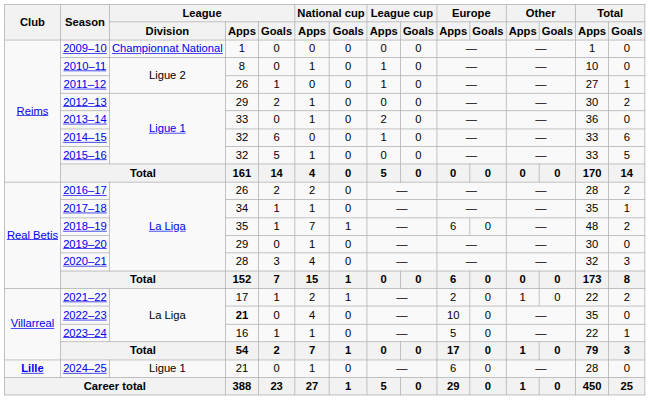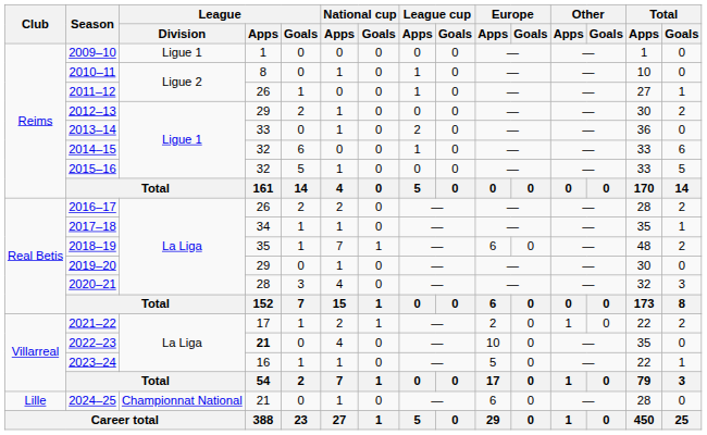 <table class="wikitable" style="text-align:center">
 <tr>
 <th rowspan="2">Club</th>
 <th rowspan="2">Season</th>
 <th colspan="3">League</th>
 <th colspan="2">National cup</th>
 <th colspan="2">League cup</th>
 <th colspan="2">Europe</th>
 <th colspan="2">Other</th>
 <th colspan="2">Total</th>
 </tr>
 <tr>
 <th>Division</th>
 <th>Apps</th>
 <th>Goals</th>
 <th>Apps</th>
 <th>Goals</th>
 <th>Apps</th>
 <th>Goals</th>
 <th>Apps</th>
 <th>Goals</th>
 <th>Apps</th>
 <th>Goals</th>
 <th>Apps</th>
 <th>Goals</th>
 </tr>
 <tr>
 <td rowspan="8"><a href='#'>Reims</a></td>
 <td><a href='#'>2009–10</a></td>
-<td><a href='#'>Championnat National</a></td>
+<td>Ligue 1</td>
 <td>1</td>
 <td>0</td>
 <td>0</td>
 <td>0</td>
 <td>0</td>
 <td>0</td>
 <td colspan="2">—</td>
 <td colspan="2">—</td>
 <td>1</td>
 <td>0</td>
 </tr>
 <tr>
 <td><a href='#'>2010–11</a></td>
 <td rowspan="2">Ligue 2</td>
 <td>8</td>
 <td>0</td>
 <td>1</td>
 <td>0</td>
 <td>1</td>
 <td>0</td>
 <td colspan="2">—</td>
 <td colspan="2">—</td>
 <td>10</td>
 <td>0</td>
 </tr>
 <tr>
 <td><a href='#'>2011–12</a></td>
 <td>26</td>
 <td>1</td>
 <td>0</td>
 <td>0</td>
 <td>1</td>
 <td>0</td>
 <td colspan="2">—</td>
 <td colspan="2">—</td>
 <td>27</td>
 <td>1</td>
 </tr>
 <tr>
 <td><a href='#'>2012–13</a></td>
 <td rowspan="4"><a href='#'>Ligue 1</a></td>
 <td>29</td>
 <td>2</td>
 <td>1</td>
 <td>0</td>
 <td>0</td>
 <td>0</td>
 <td colspan="2">—</td>
 <td colspan="2">—</td>
 <td>30</td>
 <td>2</td>
 </tr>
 <tr>
 <td><a href='#'>2013–14</a></td>
 <td>33</td>
 <td>0</td>
 <td>1</td>
 <td>0</td>
 <td>2</td>
 <td>0</td>
 <td colspan="2">—</td>
 <td colspan="2">—</td>
 <td>36</td>
 <td>0</td>
 </tr>
 <tr>
 <td><a href='#'>2014–15</a></td>
 <td>32</td>
 <td>6</td>
 <td>0</td>
 <td>0</td>
 <td>1</td>
 <td>0</td>
 <td colspan="2">—</td>
 <td colspan="2">—</td>
 <td>33</td>
 <td>6</td>
 </tr>
 <tr>
 <td><a href='#'>2015–16</a></td>
 <td>32</td>
 <td>5</td>
 <td>1</td>
 <td>0</td>
 <td>0</td>
 <td>0</td>
 <td colspan="2">—</td>
 <td colspan="2">—</td>
 <td>33</td>
 <td>5</td>
 </tr>
 <tr>
 <th colspan="2">Total</th>
 <th>161</th>
 <th>14</th>
 <th>4</th>
 <th>0</th>
 <th>5</th>
 <th>0</th>
 <th>0</th>
 <th>0</th>
 <th>0</th>
 <th>0</th>
 <th>170</th>
 <th>14</th>
 </tr>
 <tr>
 <td rowspan="6"><a href='#'>Real Betis</a></td>
 <td><a href='#'>2016–17</a></td>
 <td rowspan="5"><a href='#'>La Liga</a></td>
 <td>26</td>
 <td>2</td>
 <td>2</td>
 <td>0</td>
 <td colspan="2">—</td>
 <td colspan="2">—</td>
 <td colspan="2">—</td>
 <td>28</td>
 <td>2</td>
 </tr>
 <tr>
 <td><a href='#'>2017–18</a></td>
 <td>34</td>
 <td>1</td>
 <td>1</td>
 <td>0</td>
 <td colspan="2">—</td>
 <td colspan="2">—</td>
 <td colspan="2">—</td>
 <td>35</td>
 <td>1</td>
 </tr>
 <tr>
 <td><a href='#'>2018–19</a></td>
 <td>35</td>
 <td>1</td>
 <td>7</td>
 <td>1</td>
 <td colspan="2">—</td>
 <td>6</td>
 <td>0</td>
 <td colspan="2">—</td>
 <td>48</td>
 <td>2</td>
 </tr>
 <tr>
 <td><a href='#'>2019–20</a></td>
 <td>29</td>
 <td>0</td>
 <td>1</td>
 <td>0</td>
 <td colspan="2">—</td>
 <td colspan="2">—</td>
 <td colspan="2">—</td>
 <td>30</td>
 <td>0</td>
 </tr>
 <tr>
 <td><a href='#'>2020–21</a></td>
 <td>28</td>
 <td>3</td>
 <td>4</td>
 <td>0</td>
 <td colspan="2">—</td>
 <td colspan="2">—</td>
 <td colspan="2">—</td>
 <td>32</td>
 <td>3</td>
 </tr>
 <tr>
 <th colspan="2">Total</th>
 <th>152</th>
 <th>7</th>
 <th>15</th>
 <th>1</th>
 <th>0</th>
 <th>0</th>
 <th>6</th>
 <th>0</th>
 <th>0</th>
 <th>0</th>
 <th>173</th>
 <th>8</th>
 </tr>
 <tr>
 <td rowspan="4"><a href='#'>Villarreal</a></td>
 <td><a href='#'>2021–22</a></td>
 <td rowspan="3">La Liga</td>
 <td>17</td>
 <td>1</td>
 <td>2</td>
 <td>1</td>
 <td colspan="2">—</td>
 <td>2</td>
 <td>0</td>
 <td>1</td>
 <td>0</td>
 <td>22</td>
 <td>2</td>
 </tr>
 <tr>
 <td><a href='#'>2022–23</a></td>
 <td><strong>21</strong></td>
 <td>0</td>
 <td>4</td>
 <td>0</td>
 <td colspan="2">—</td>
 <td>10</td>
 <td>0</td>
 <td colspan="2">—</td>
 <td>35</td>
 <td>0</td>
 </tr>
 <tr>
 <td><a href='#'>2023–24</a></td>
 <td>16</td>
 <td>1</td>
 <td>1</td>
 <td>0</td>
 <td colspan="2">—</td>
 <td>5</td>
 <td>0</td>
 <td colspan="2">—</td>
 <td>22</td>
 <td>1</td>
 </tr>
 <tr>
 <th colspan="2">Total</th>
 <th>54</th>
 <th>2</th>
 <th>7</th>
 <th>1</th>
 <th>0</th>
 <th>0</th>
 <th>17</th>
 <th>0</th>
 <th>1</th>
 <th>0</th>
 <th>79</th>
 <th>3</th>
 </tr>
 <tr>
-<td><strong><a href='#'>Lille</a></strong></td>
+<td><a href='#'>Lille</a></td>
 <td><a href='#'>2024–25</a></td>
-<td>Ligue 1</td>
+<td><a href='#'>Championnat National</a></td>
 <td>21</td>
 <td>0</td>
 <td>1</td>
 <td>0</td>
 <td colspan="2">—</td>
 <td>6</td>
 <td>0</td>
 <td colspan="2">—</td>
 <td>28</td>
 <td>0</td>
 </tr>
 <tr>
 <th colspan="3">Career total</th>
 <th>388</th>
 <th>23</th>
 <th>27</th>
 <th>1</th>
 <th>5</th>
 <th>0</th>
 <th>29</th>
 <th>0</th>
 <th>1</th>
 <th>0</th>
 <th>450</th>
 <th>25</th>
 </tr>
 </table>
